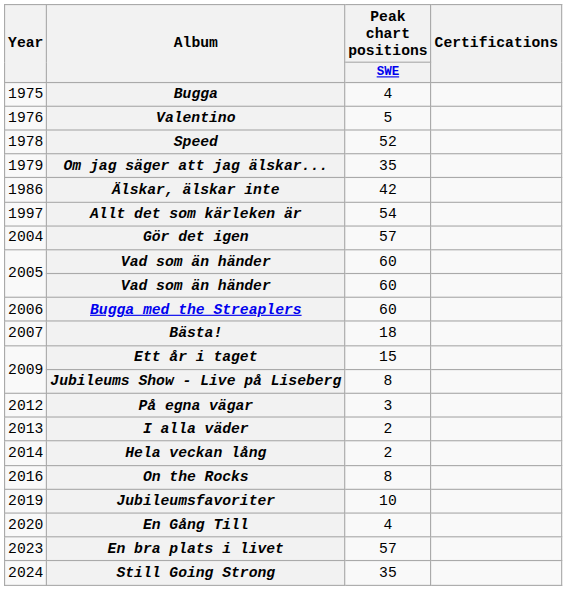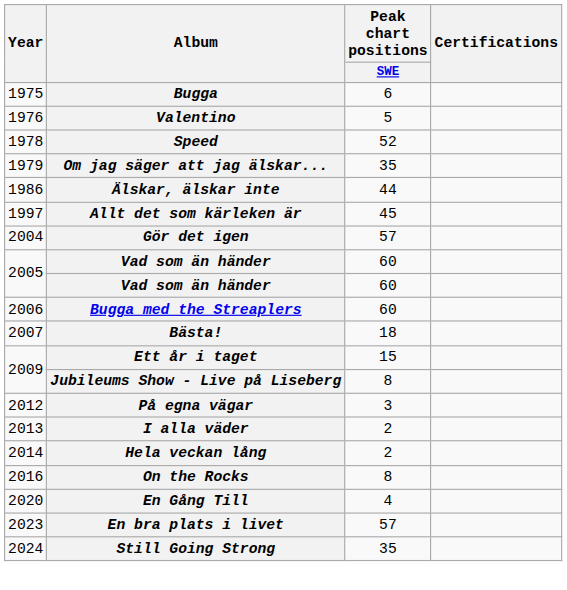 <table class="wikitable plainrowheaders" style="text-align:center;">
 <tr>
 <th scope="col" rowspan="2">Year</th>
 <th scope="col" rowspan="2">Album</th>
 <th scope="col" colspan="1">Peak chart positions</th>
 <th scope="col" rowspan="2">Certifications</th>
 </tr>
 <tr>
 <th scope="col" style="width:3em;font-size:85%;"><a href='#'>SWE</a><br></th>
 </tr>
 <tr>
 <td>1975</td>
 <th scope="row"><em>Bugga</em></th>
-<td>4</td>
+<td>6</td>
 <td></td>
 </tr>
 <tr>
 <td>1976</td>
 <th scope="row"><em>Valentino</em></th>
 <td>5</td>
 <td></td>
 </tr>
 <tr>
 <td>1978</td>
 <th scope="row"><em>Speed</em></th>
 <td>52</td>
 <td></td>
 </tr>
 <tr>
 <td>1979</td>
 <th scope="row"><em>Om jag säger att jag älskar...</em></th>
 <td>35</td>
 <td></td>
 </tr>
 <tr>
 <td>1986</td>
 <th scope="row"><em>Älskar, älskar inte</em></th>
-<td>42</td>
+<td>44</td>
 <td></td>
 </tr>
 <tr>
 <td>1997</td>
 <th scope="row"><em>Allt det som kärleken är</em></th>
-<td>54</td>
+<td>45</td>
 <td></td>
 </tr>
 <tr>
 <td>2004</td>
 <th scope="row"><em>Gör det igen</em></th>
 <td>57</td>
 <td></td>
 </tr>
 <tr>
 <td rowspan="2">2005</td>
 <th scope="row"><em>Vad som än händer</em></th>
 <td>60</td>
 <td></td>
 </tr>
 <tr>
 <th scope="row"><em>Vad som än händer</em></th>
 <td>60</td>
 <td></td>
 </tr>
 <tr>
 <td>2006</td>
 <th scope="row"><em><a href='#'>Bugga med the Streaplers</a></em></th>
 <td>60</td>
 <td></td>
 </tr>
 <tr>
 <td>2007</td>
 <th scope="row"><em>Bästa!</em></th>
 <td>18</td>
 <td></td>
 </tr>
 <tr>
 <td rowspan="2">2009</td>
 <th scope="row"><em>Ett år i taget</em></th>
 <td>15</td>
 <td></td>
 </tr>
 <tr>
 <th scope="row"><em>Jubileums Show - Live på Liseberg</em></th>
 <td>8</td>
 <td></td>
 </tr>
 <tr>
 <td>2012</td>
 <th scope="row"><em>På egna vägar</em></th>
 <td>3</td>
 <td></td>
 </tr>
 <tr>
 <td>2013</td>
 <th scope="row"><em>I alla väder</em></th>
 <td>2</td>
 <td></td>
 </tr>
 <tr>
 <td>2014</td>
 <th scope="row"><em>Hela veckan lång</em></th>
 <td>2</td>
 <td></td>
 </tr>
 <tr>
 <td>2016</td>
 <th scope="row"><em>On the Rocks</em></th>
 <td>8</td>
 <td></td>
 </tr>
 <tr>
-<td>2019</td>
-<th scope="row"><em>Jubileumsfavoriter</em></th>
-<td>10<br></td>
-<td></td>
-</tr>
-<tr>
 <td>2020</td>
 <th scope="row"><em>En Gång Till</em></th>
 <td>4<br></td>
 <td></td>
 </tr>
 <tr>
 <td>2023</td>
 <th scope="row"><em>En bra plats i livet</em></th>
 <td>57<br></td>
 <td></td>
 </tr>
 <tr>
 <td>2024</td>
 <th scope="row"><em>Still Going Strong</em></th>
 <td>35<br></td>
 <td></td>
 </tr>
 </table>
